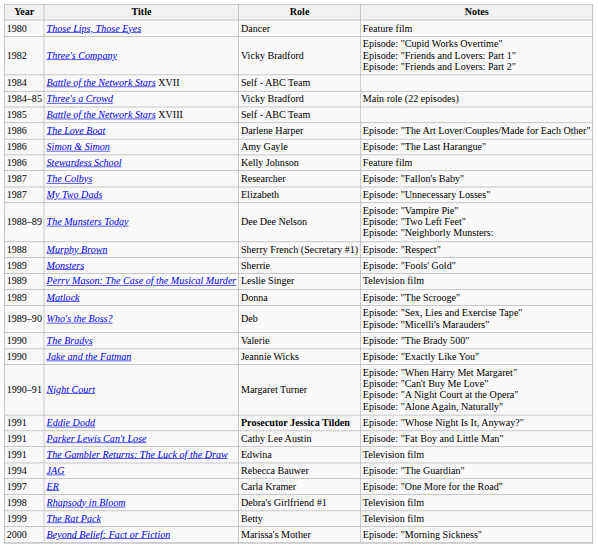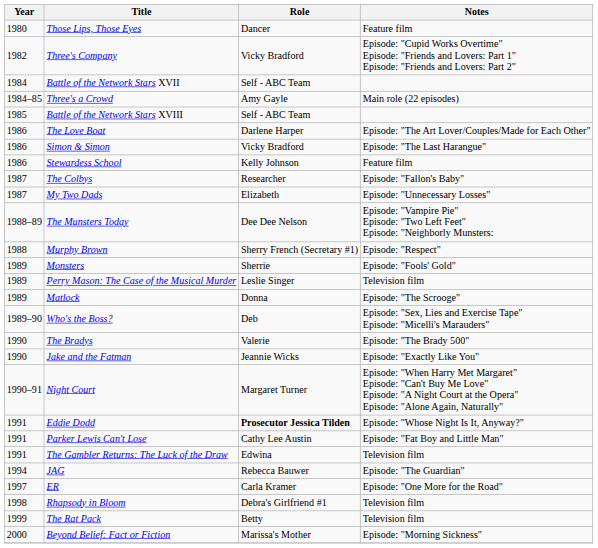 <table class="wikitable sortable">
 <tr>
 <th>Year</th>
 <th>Title</th>
 <th>Role</th>
 <th>Notes</th>
 </tr>
 <tr>
 <td>1980</td>
 <td><em><a href='#'>Those Lips, Those Eyes</a></em></td>
 <td>Dancer</td>
 <td>Feature film</td>
 </tr>
 <tr>
 <td>1982</td>
 <td><em><a href='#'>Three's Company</a></em></td>
 <td>Vicky Bradford</td>
 <td>Episode: "Cupid Works Overtime"<br>Episode: "Friends and Lovers: Part 1"<br>Episode: "Friends and Lovers: Part 2"</td>
 </tr>
 <tr>
 <td>1984</td>
 <td><em><a href='#'>Battle of the Network Stars</a></em> XVII</td>
 <td>Self - ABC Team</td>
 <td></td>
 </tr>
 <tr>
 <td>1984–85</td>
 <td><em><a href='#'>Three's a Crowd</a></em></td>
-<td>Vicky Bradford</td>
+<td>Amy Gayle</td>
 <td>Main role (22 episodes)</td>
 </tr>
 <tr>
 <td>1985</td>
 <td><em><a href='#'>Battle of the Network Stars</a></em> XVIII</td>
 <td>Self - ABC Team</td>
 <td></td>
 </tr>
 <tr>
 <td>1986</td>
 <td><em><a href='#'>The Love Boat</a></em></td>
 <td>Darlene Harper</td>
 <td>Episode: "The Art Lover/Couples/Made for Each Other"</td>
 </tr>
 <tr>
 <td>1986</td>
 <td><em><a href='#'>Simon & Simon</a></em></td>
-<td>Amy Gayle</td>
+<td>Vicky Bradford</td>
 <td>Episode: "The Last Harangue"</td>
 </tr>
 <tr>
 <td>1986</td>
 <td><em><a href='#'>Stewardess School</a></em></td>
 <td>Kelly Johnson</td>
 <td>Feature film</td>
 </tr>
 <tr>
 <td>1987</td>
 <td><em><a href='#'>The Colbys</a></em></td>
 <td>Researcher</td>
 <td>Episode: "Fallon's Baby"</td>
 </tr>
 <tr>
 <td>1987</td>
 <td><em><a href='#'>My Two Dads</a></em></td>
 <td>Elizabeth</td>
 <td>Episode: "Unnecessary Losses"</td>
 </tr>
 <tr>
 <td>1988–89</td>
 <td><em><a href='#'>The Munsters Today</a></em></td>
 <td>Dee Dee Nelson</td>
 <td>Episode: "Vampire Pie"<br>Episode: "Two Left Feet"<br>Episode: "Neighborly Munsters:</td>
 </tr>
 <tr>
 <td>1988</td>
 <td><em><a href='#'>Murphy Brown</a></em></td>
 <td>Sherry French (Secretary #1)</td>
 <td>Episode: "Respect"</td>
 </tr>
 <tr>
 <td>1989</td>
 <td><em><a href='#'>Monsters</a></em></td>
 <td>Sherrie</td>
 <td>Episode: "Fools' Gold"</td>
 </tr>
 <tr>
 <td>1989</td>
 <td><em><a href='#'>Perry Mason: The Case of the Musical Murder</a></em></td>
 <td>Leslie Singer</td>
 <td>Television film</td>
 </tr>
 <tr>
 <td>1989</td>
 <td><em><a href='#'>Matlock</a></em></td>
 <td>Donna</td>
 <td>Episode: "The Scrooge"</td>
 </tr>
 <tr>
 <td>1989–90</td>
 <td><em><a href='#'>Who's the Boss?</a></em></td>
 <td>Deb</td>
 <td>Episode: "Sex, Lies and Exercise Tape"<br>Episode: "Micelli's Marauders"</td>
 </tr>
 <tr>
 <td>1990</td>
 <td><em><a href='#'>The Bradys</a></em></td>
 <td>Valerie</td>
 <td>Episode: "The Brady 500"</td>
 </tr>
 <tr>
 <td>1990</td>
 <td><em><a href='#'>Jake and the Fatman</a></em></td>
 <td>Jeannie Wicks</td>
 <td>Episode: "Exactly Like You"</td>
 </tr>
 <tr>
 <td>1990–91</td>
 <td><em><a href='#'>Night Court</a></em></td>
 <td>Margaret Turner</td>
 <td>Episode: "When Harry Met Margaret"<br>Episode: "Can't Buy Me Love"<br>Episode: "A Night Court at the Opera"<br>Episode: "Alone Again, Naturally"</td>
 </tr>
 <tr>
 <td>1991</td>
 <td><em><a href='#'>Eddie Dodd</a></em></td>
 <td><strong>Prosecutor Jessica Tilden</strong></td>
 <td>Episode: "Whose Night Is It, Anyway?"</td>
 </tr>
 <tr>
 <td>1991</td>
 <td><em><a href='#'>Parker Lewis Can't Lose</a></em></td>
 <td>Cathy Lee Austin</td>
 <td>Episode: "Fat Boy and Little Man"</td>
 </tr>
 <tr>
 <td>1991</td>
 <td><em><a href='#'>The Gambler Returns: The Luck of the Draw</a></em></td>
 <td>Edwina</td>
 <td>Television film</td>
 </tr>
 <tr>
 <td>1994</td>
 <td><em><a href='#'>JAG</a></em></td>
 <td>Rebecca Bauwer</td>
 <td>Episode: "The Guardian"</td>
 </tr>
 <tr>
 <td>1997</td>
 <td><em><a href='#'>ER</a></em></td>
 <td>Carla Kramer</td>
 <td>Episode: "One More for the Road"</td>
 </tr>
 <tr>
 <td>1998</td>
 <td><em><a href='#'>Rhapsody in Bloom</a></em></td>
 <td>Debra's Girlfriend #1</td>
 <td>Television film</td>
 </tr>
 <tr>
 <td>1999</td>
 <td><em><a href='#'>The Rat Pack</a></em></td>
 <td>Betty</td>
 <td>Television film</td>
 </tr>
 <tr>
 <td>2000</td>
 <td><em><a href='#'>Beyond Belief: Fact or Fiction</a></em></td>
 <td>Marissa's Mother</td>
 <td>Episode: "Morning Sickness"</td>
 </tr>
 <tr>
 </tr>
 </table>
